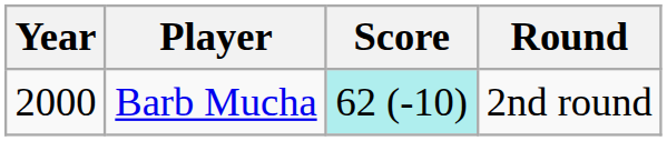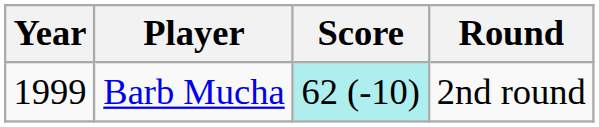 <table class="wikitable">
 <tr>
 <th>Year</th>
 <th>Player</th>
 <th>Score</th>
 <th>Round</th>
 </tr>
 <tr>
-<td>2000</td>
+<td>1999</td>
 <td><a href='#'>Barb Mucha</a></td>
 <td style="background: paleturquoise;">62 (-10)</td>
 <td>2nd round</td>
 </tr>
 </table>
